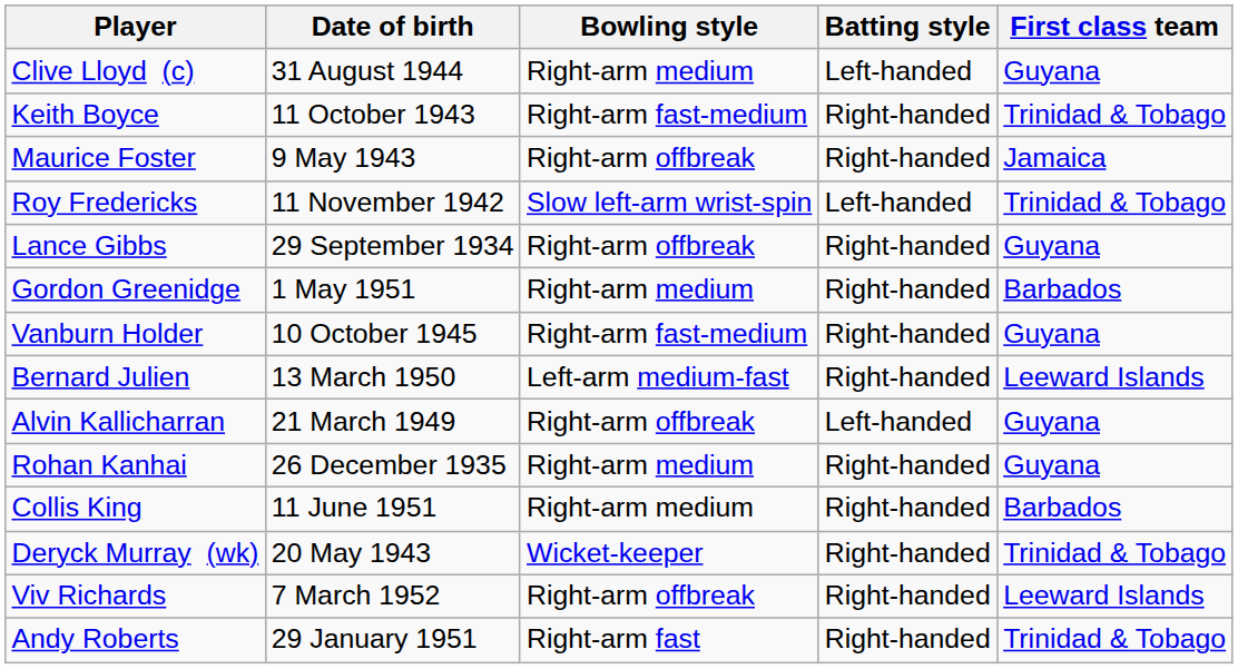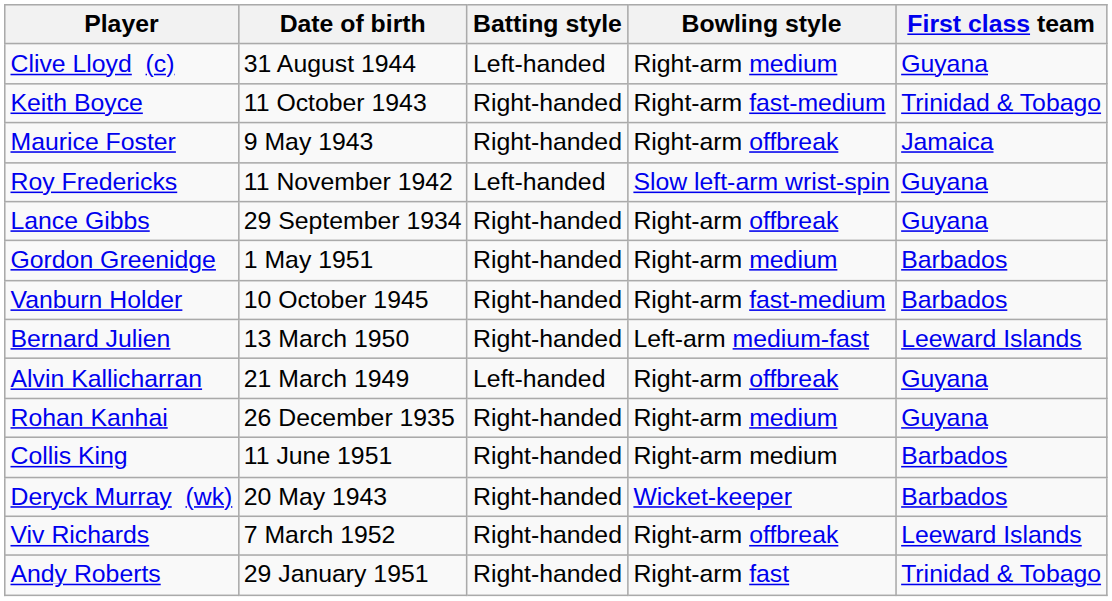 <table class="wikitable">
 <tr>
 <th>Player</th>
 <th>Date of birth</th>
+<th>Batting style</th>
 <th>Bowling style</th>
-<th>Batting style</th>
 <th><a href='#'>First class</a> team</th>
 </tr>
 <tr>
 <td><a href='#'>Clive Lloyd</a>  <a href='#'>(c)</a></td>
 <td>31 August 1944</td>
+<td>Left-handed</td>
 <td>Right-arm <a href='#'>medium</a></td>
-<td>Left-handed</td>
 <td><a href='#'>Guyana</a></td>
 </tr>
 <tr>
 <td><a href='#'>Keith Boyce</a></td>
 <td>11 October 1943</td>
+<td>Right-handed</td>
 <td>Right-arm <a href='#'>fast-medium</a></td>
-<td>Right-handed</td>
 <td><a href='#'>Trinidad & Tobago</a></td>
 </tr>
 <tr>
 <td><a href='#'>Maurice Foster</a></td>
 <td>9 May 1943</td>
+<td>Right-handed</td>
 <td>Right-arm <a href='#'>offbreak</a></td>
-<td>Right-handed</td>
 <td><a href='#'>Jamaica</a></td>
 </tr>
 <tr>
 <td><a href='#'>Roy Fredericks</a></td>
 <td>11 November 1942</td>
+<td>Left-handed</td>
 <td><a href='#'>Slow left-arm wrist-spin</a></td>
-<td>Left-handed</td>
-<td><a href='#'>Trinidad & Tobago</a></td>
+<td><a href='#'>Guyana</a></td>
 </tr>
 <tr>
 <td><a href='#'>Lance Gibbs</a></td>
 <td>29 September 1934</td>
+<td>Right-handed</td>
 <td>Right-arm <a href='#'>offbreak</a></td>
-<td>Right-handed</td>
 <td><a href='#'>Guyana</a></td>
 </tr>
 <tr>
 <td><a href='#'>Gordon Greenidge</a></td>
 <td>1 May 1951</td>
+<td>Right-handed</td>
 <td>Right-arm <a href='#'>medium</a></td>
-<td>Right-handed</td>
 <td><a href='#'>Barbados</a></td>
 </tr>
 <tr>
 <td><a href='#'>Vanburn Holder</a></td>
 <td>10 October 1945</td>
+<td>Right-handed</td>
 <td>Right-arm <a href='#'>fast-medium</a></td>
-<td>Right-handed</td>
-<td><a href='#'>Guyana</a></td>
+<td><a href='#'>Barbados</a></td>
 </tr>
 <tr>
 <td><a href='#'>Bernard Julien</a></td>
 <td>13 March 1950</td>
+<td>Right-handed</td>
 <td>Left-arm <a href='#'>medium-fast</a></td>
-<td>Right-handed</td>
 <td><a href='#'>Leeward Islands</a></td>
 </tr>
 <tr>
 <td><a href='#'>Alvin Kallicharran</a></td>
 <td>21 March 1949</td>
+<td>Left-handed</td>
 <td>Right-arm <a href='#'>offbreak</a></td>
-<td>Left-handed</td>
 <td><a href='#'>Guyana</a></td>
 </tr>
 <tr>
 <td><a href='#'>Rohan Kanhai</a></td>
 <td>26 December 1935</td>
+<td>Right-handed</td>
 <td>Right-arm <a href='#'>medium</a></td>
-<td>Right-handed</td>
 <td><a href='#'>Guyana</a></td>
 </tr>
 <tr>
 <td><a href='#'>Collis King</a></td>
 <td>11 June 1951</td>
+<td>Right-handed</td>
 <td>Right-arm medium</td>
-<td>Right-handed</td>
 <td><a href='#'>Barbados</a></td>
 </tr>
 <tr>
 <td><a href='#'>Deryck Murray</a>  <a href='#'>(wk)</a></td>
 <td>20 May 1943</td>
+<td>Right-handed</td>
 <td><a href='#'>Wicket-keeper</a></td>
-<td>Right-handed</td>
-<td><a href='#'>Trinidad & Tobago</a></td>
+<td><a href='#'>Barbados</a></td>
 </tr>
 <tr>
 <td><a href='#'>Viv Richards</a></td>
 <td>7 March 1952</td>
+<td>Right-handed</td>
 <td>Right-arm <a href='#'>offbreak</a></td>
-<td>Right-handed</td>
 <td><a href='#'>Leeward Islands</a></td>
 </tr>
 <tr>
 <td><a href='#'>Andy Roberts</a></td>
 <td>29 January 1951</td>
+<td>Right-handed</td>
 <td>Right-arm <a href='#'>fast</a></td>
-<td>Right-handed</td>
 <td><a href='#'>Trinidad & Tobago</a></td>
 </tr>
 </table>
